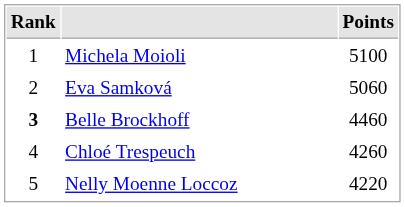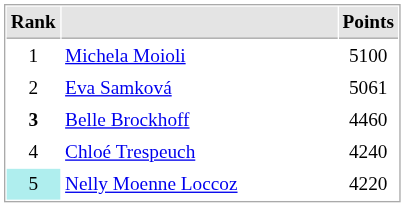 <table cellspacing="1" cellpadding="3" style="border:1px solid #aaa; font-size:90%;">
 <tr style="background:#e4e4e4;">
 <th style="border-bottom:1px solid #aaa; width:10px;">Rank</th>
 <th style="border-bottom:1px solid #aaa; width:200px;"></th>
 <th style="border-bottom:1px solid #aaa; width:20px;">Points</th>
 </tr>
 <tr>
 <td align=center>1</td>
 <td> <a href='#'>Michela Moioli</a></td>
 <td align=center>5100</td>
 </tr>
 <tr>
 <td align=center>2</td>
 <td> <a href='#'>Eva Samková</a></td>
-<td align=center>5060</td>
+<td align=center>5061</td>
 </tr>
 <tr>
 <td align=center><strong>3</strong></td>
 <td> <a href='#'>Belle Brockhoff</a></td>
 <td align=center>4460</td>
 </tr>
 <tr>
 <td align=center>4</td>
 <td> <a href='#'>Chloé Trespeuch</a></td>
-<td align=center>4260</td>
+<td align=center>4240</td>
 </tr>
 <tr>
-<td align=center>5</td>
+<td align=center style="background: paleturquoise;">5</td>
 <td> <a href='#'>Nelly Moenne Loccoz</a></td>
 <td align=center>4220</td>
 </tr>
 </table>
